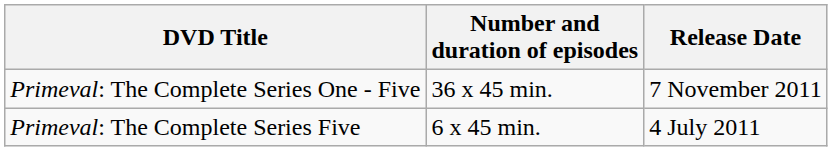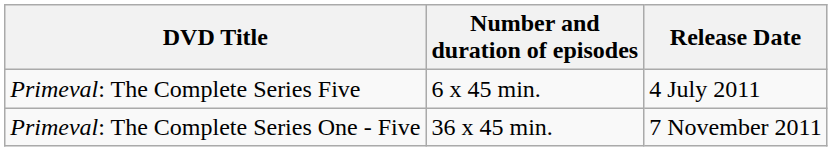 <table class="wikitable">
 <tr>
 <th>DVD Title</th>
 <th>Number and<br>duration of episodes</th>
 <th>Release Date</th>
 </tr>
 <tr>
+<td><em>Primeval</em>: The Complete Series Five</td>
+<td>6 x 45 min.</td>
+<td>4 July 2011</td>
+</tr>
+<tr>
 <td><em>Primeval</em>: The Complete Series One - Five</td>
 <td>36 x 45 min.</td>
 <td>7 November 2011</td>
 </tr>
-<tr>
-<td><em>Primeval</em>: The Complete Series Five</td>
-<td>6 x 45 min.</td>
-<td>4 July 2011</td>
-</tr>
 </table>
